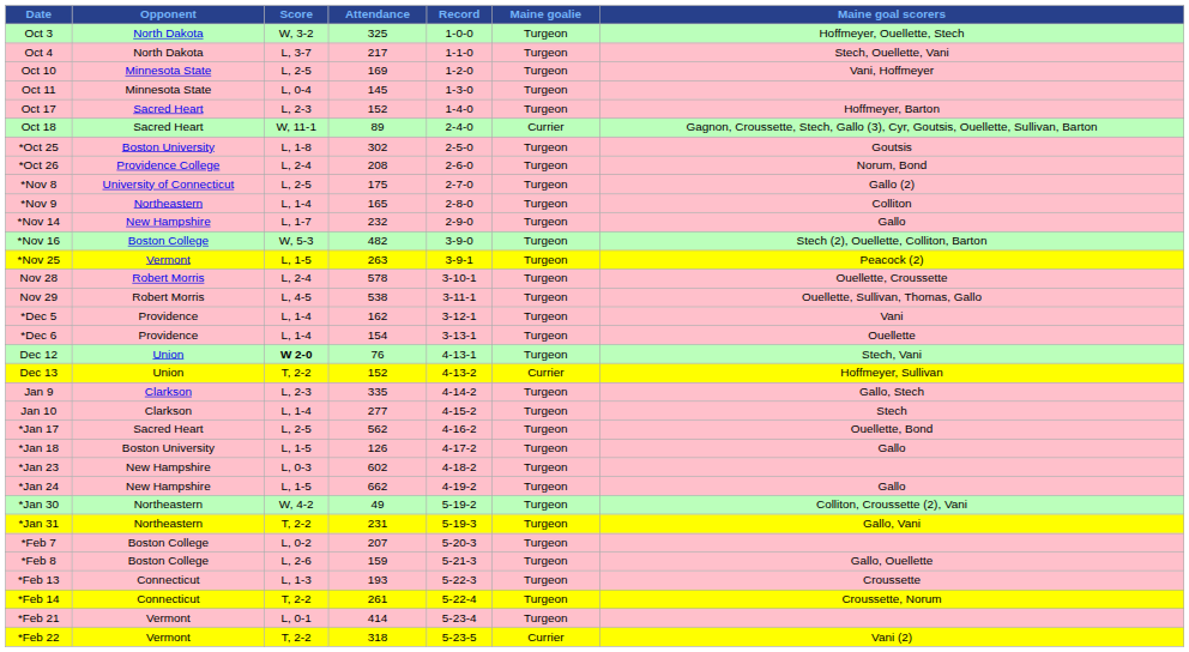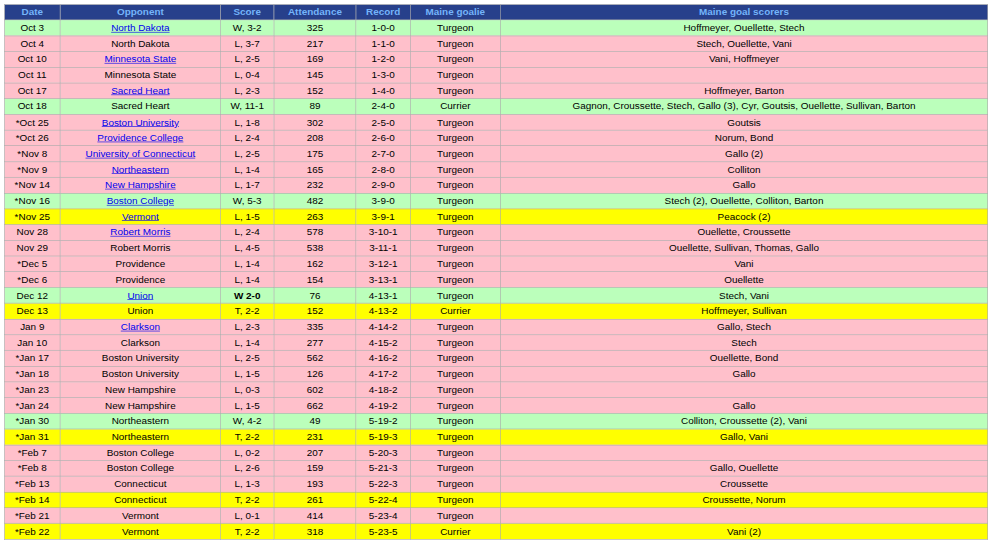 <table class="wikitable" width="80%">
 <tr align="center"  style="background:#27408B;color:#74B4FA;">
 <td><strong>Date</strong></td>
 <td><strong>Opponent</strong></td>
 <td><strong>Score</strong></td>
 <td><strong>Attendance</strong></td>
 <td><strong>Record</strong></td>
 <td><strong>Maine goalie</strong></td>
 <td><strong>Maine goal scorers</strong></td>
 </tr>
 <tr align="center" bgcolor="bbffbb">
 <td>Oct 3</td>
 <td><a href='#'>North Dakota</a></td>
 <td>W, 3-2</td>
 <td>325</td>
 <td>1-0-0</td>
 <td>Turgeon</td>
 <td>Hoffmeyer, Ouellette, Stech</td>
 </tr>
 <tr align="center" bgcolor="pink">
 <td>Oct 4</td>
 <td>North Dakota</td>
 <td>L, 3-7</td>
 <td>217</td>
 <td>1-1-0</td>
 <td>Turgeon</td>
 <td>Stech, Ouellette, Vani</td>
 </tr>
 <tr align="center" bgcolor="pink">
 <td>Oct 10</td>
 <td><a href='#'>Minnesota State</a></td>
 <td>L, 2-5</td>
 <td>169</td>
 <td>1-2-0</td>
 <td>Turgeon</td>
 <td>Vani, Hoffmeyer</td>
 </tr>
 <tr align="center" bgcolor="pink">
 <td>Oct 11</td>
 <td>Minnesota State</td>
 <td>L, 0-4</td>
 <td>145</td>
 <td>1-3-0</td>
 <td>Turgeon</td>
 <td></td>
 </tr>
 <tr align="center" bgcolor="pink">
 <td>Oct 17</td>
 <td><a href='#'>Sacred Heart</a></td>
 <td>L, 2-3</td>
 <td>152</td>
 <td>1-4-0</td>
 <td>Turgeon</td>
 <td>Hoffmeyer, Barton</td>
 </tr>
 <tr align="center" bgcolor="bbffbb">
 <td>Oct 18</td>
 <td>Sacred Heart</td>
 <td>W, 11-1</td>
 <td>89</td>
 <td>2-4-0</td>
 <td>Currier</td>
 <td>Gagnon, Croussette, Stech, Gallo (3), Cyr, Goutsis, Ouellette, Sullivan, Barton</td>
 </tr>
 <tr align="center" bgcolor="pink">
 <td>*Oct 25</td>
 <td><a href='#'>Boston University</a></td>
 <td>L, 1-8</td>
 <td>302</td>
 <td>2-5-0</td>
 <td>Turgeon</td>
 <td>Goutsis</td>
 </tr>
 <tr align="center" bgcolor="pink">
 <td>*Oct 26</td>
 <td><a href='#'>Providence College</a></td>
 <td>L, 2-4</td>
 <td>208</td>
 <td>2-6-0</td>
 <td>Turgeon</td>
 <td>Norum, Bond</td>
 </tr>
 <tr align="center" bgcolor="pink">
 <td>*Nov 8</td>
 <td><a href='#'>University of Connecticut</a></td>
 <td>L, 2-5</td>
 <td>175</td>
 <td>2-7-0</td>
 <td>Turgeon</td>
 <td>Gallo (2)</td>
 </tr>
 <tr align="center" bgcolor="pink">
 <td>*Nov 9</td>
 <td><a href='#'>Northeastern</a></td>
 <td>L, 1-4</td>
 <td>165</td>
 <td>2-8-0</td>
 <td>Turgeon</td>
 <td>Colliton</td>
 </tr>
 <tr align="center" bgcolor="pink">
 <td>*Nov 14</td>
 <td><a href='#'>New Hampshire</a></td>
 <td>L, 1-7</td>
 <td>232</td>
 <td>2-9-0</td>
 <td>Turgeon</td>
 <td>Gallo</td>
 </tr>
 <tr align="center" bgcolor="bbffbb">
 <td>*Nov 16</td>
 <td><a href='#'>Boston College</a></td>
 <td>W, 5-3</td>
 <td>482</td>
 <td>3-9-0</td>
 <td>Turgeon</td>
 <td>Stech (2), Ouellette, Colliton, Barton</td>
 </tr>
 <tr align="center" bgcolor="yellow">
 <td>*Nov 25</td>
 <td><a href='#'>Vermont</a></td>
 <td>L, 1-5</td>
 <td>263</td>
 <td>3-9-1</td>
 <td>Turgeon</td>
 <td>Peacock (2)</td>
 </tr>
 <tr align="center" bgcolor="pink">
 <td>Nov 28</td>
 <td><a href='#'>Robert Morris</a></td>
 <td>L, 2-4</td>
 <td>578</td>
 <td>3-10-1</td>
 <td>Turgeon</td>
 <td>Ouellette, Croussette</td>
 </tr>
 <tr align="center" bgcolor="pink">
 <td>Nov 29</td>
 <td>Robert Morris</td>
 <td>L, 4-5</td>
 <td>538</td>
 <td>3-11-1</td>
 <td>Turgeon</td>
 <td>Ouellette, Sullivan, Thomas, Gallo</td>
 </tr>
 <tr align="center" bgcolor="pink">
 <td>*Dec 5</td>
 <td>Providence</td>
 <td>L, 1-4</td>
 <td>162</td>
 <td>3-12-1</td>
 <td>Turgeon</td>
 <td>Vani</td>
 </tr>
 <tr align="center" bgcolor="pink">
 <td>*Dec 6</td>
 <td>Providence</td>
 <td>L, 1-4</td>
 <td>154</td>
 <td>3-13-1</td>
 <td>Turgeon</td>
 <td>Ouellette</td>
 </tr>
 <tr align="center" bgcolor="bbffbb">
 <td>Dec 12</td>
 <td><a href='#'>Union</a></td>
 <td><strong>W 2-0</strong></td>
 <td>76</td>
 <td>4-13-1</td>
 <td>Turgeon</td>
 <td>Stech, Vani</td>
 </tr>
 <tr align="center" bgcolor="yellow">
 <td>Dec 13</td>
 <td>Union</td>
 <td>T, 2-2</td>
 <td>152</td>
 <td>4-13-2</td>
 <td>Currier</td>
 <td>Hoffmeyer, Sullivan</td>
 </tr>
 <tr align="center" bgcolor="pink">
 <td>Jan 9</td>
 <td><a href='#'>Clarkson</a></td>
 <td>L, 2-3</td>
 <td>335</td>
 <td>4-14-2</td>
 <td>Turgeon</td>
 <td>Gallo, Stech</td>
 </tr>
 <tr align="center" bgcolor="pink">
 <td>Jan 10</td>
 <td>Clarkson</td>
 <td>L, 1-4</td>
 <td>277</td>
 <td>4-15-2</td>
 <td>Turgeon</td>
 <td>Stech</td>
 </tr>
 <tr align="center" bgcolor="pink">
 <td>*Jan 17</td>
-<td>Sacred Heart</td>
+<td>Boston University</td>
 <td>L, 2-5</td>
 <td>562</td>
 <td>4-16-2</td>
 <td>Turgeon</td>
 <td>Ouellette, Bond</td>
 </tr>
 <tr align="center" bgcolor="pink">
 <td>*Jan 18</td>
 <td>Boston University</td>
 <td>L, 1-5</td>
 <td>126</td>
 <td>4-17-2</td>
 <td>Turgeon</td>
 <td>Gallo</td>
 </tr>
 <tr align="center" bgcolor="pink">
 <td>*Jan 23</td>
 <td>New Hampshire</td>
 <td>L, 0-3</td>
 <td>602</td>
 <td>4-18-2</td>
 <td>Turgeon</td>
 <td></td>
 </tr>
 <tr align="center" bgcolor="pink">
 <td>*Jan 24</td>
 <td>New Hampshire</td>
 <td>L, 1-5</td>
 <td>662</td>
 <td>4-19-2</td>
 <td>Turgeon</td>
 <td>Gallo</td>
 </tr>
 <tr align="center" bgcolor="bbffbb">
 <td>*Jan 30</td>
 <td>Northeastern</td>
 <td>W, 4-2</td>
 <td>49</td>
 <td>5-19-2</td>
 <td>Turgeon</td>
 <td>Colliton, Croussette (2), Vani</td>
 </tr>
 <tr align="center" bgcolor="yellow">
 <td>*Jan 31</td>
 <td>Northeastern</td>
 <td>T, 2-2</td>
 <td>231</td>
 <td>5-19-3</td>
 <td>Turgeon</td>
 <td>Gallo, Vani</td>
 </tr>
 <tr align="center" bgcolor="pink">
 <td>*Feb 7</td>
 <td>Boston College</td>
 <td>L, 0-2</td>
 <td>207</td>
 <td>5-20-3</td>
 <td>Turgeon</td>
 <td></td>
 </tr>
 <tr align="center" bgcolor="pink">
 <td>*Feb 8</td>
 <td>Boston College</td>
 <td>L, 2-6</td>
 <td>159</td>
 <td>5-21-3</td>
 <td>Turgeon</td>
 <td>Gallo, Ouellette</td>
 </tr>
 <tr align="center" bgcolor="pink">
 <td>*Feb 13</td>
 <td>Connecticut</td>
 <td>L, 1-3</td>
 <td>193</td>
 <td>5-22-3</td>
 <td>Turgeon</td>
 <td>Croussette</td>
 </tr>
 <tr align="center" bgcolor="yellow">
 <td>*Feb 14</td>
 <td>Connecticut</td>
 <td>T, 2-2</td>
 <td>261</td>
 <td>5-22-4</td>
 <td>Turgeon</td>
 <td>Croussette, Norum</td>
 </tr>
 <tr align="center" bgcolor="pink">
 <td>*Feb 21</td>
 <td>Vermont</td>
 <td>L, 0-1</td>
 <td>414</td>
 <td>5-23-4</td>
 <td>Turgeon</td>
 <td></td>
 </tr>
 <tr align="center" bgcolor="yellow">
 <td>*Feb 22</td>
 <td>Vermont</td>
 <td>T, 2-2</td>
 <td>318</td>
 <td>5-23-5</td>
 <td>Currier</td>
 <td>Vani (2)</td>
 </tr>
 </table>
